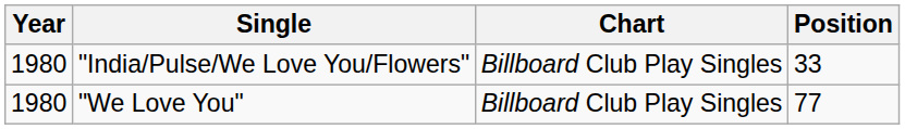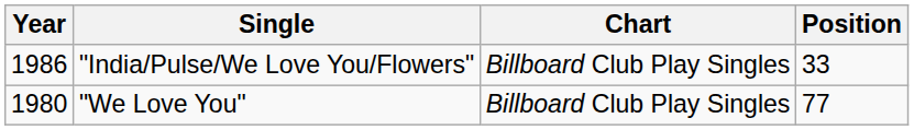 <table class="wikitable">
 <tr>
 <th align="left">Year</th>
 <th align="left">Single</th>
 <th align="left">Chart</th>
 <th align="left">Position</th>
 </tr>
 <tr>
-<td align="left">1980</td>
+<td align="left">1986</td>
 <td align="left">"India/Pulse/We Love You/Flowers"</td>
 <td align="left"><em>Billboard</em> Club Play Singles</td>
 <td align="left">33</td>
 </tr>
 <tr>
 <td align="left">1980</td>
 <td align="left">"We Love You"</td>
 <td align="left"><em>Billboard</em> Club Play Singles</td>
 <td align="left">77</td>
 </tr>
 </table>
